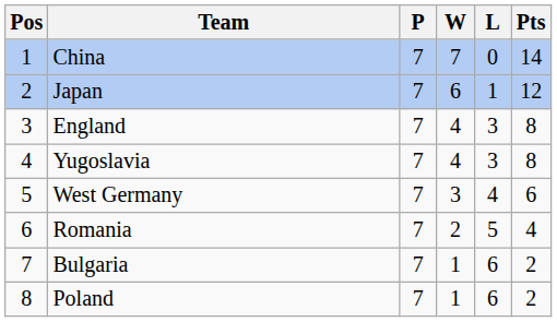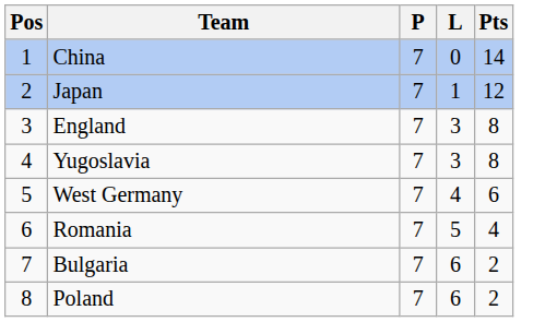 <table class="wikitable" style="font-size: 100%">
 <tr>
 <th width=15>Pos</th>
 <th width=250>Team</th>
 <th width=20>P</th>
-<th width=20>W</th>
 <th width=20>L</th>
 <th width=20>Pts</th>
 </tr>
 <tr align=center style="background: #b2ccf4;">
 <td>1</td>
 <td align="left"> China</td>
-<td>7</td>
 <td>7</td>
 <td>0</td>
 <td>14</td>
 </tr>
 <tr align=center style="background: #b2ccf4;">
 <td>2</td>
 <td align="left"> Japan</td>
 <td>7</td>
-<td>6</td>
 <td>1</td>
 <td>12</td>
 </tr>
 <tr align=center>
 <td>3</td>
 <td align="left"> England</td>
 <td>7</td>
-<td>4</td>
 <td>3</td>
 <td>8</td>
 </tr>
 <tr align=center>
 <td>4</td>
 <td align="left"> Yugoslavia</td>
 <td>7</td>
-<td>4</td>
 <td>3</td>
 <td>8</td>
 </tr>
 <tr align=center>
 <td>5</td>
 <td align="left"> West Germany</td>
 <td>7</td>
-<td>3</td>
 <td>4</td>
 <td>6</td>
 </tr>
 <tr align=center>
 <td>6</td>
 <td align="left"> Romania</td>
 <td>7</td>
-<td>2</td>
 <td>5</td>
 <td>4</td>
 </tr>
 <tr align=center>
 <td>7</td>
 <td align="left"> Bulgaria</td>
 <td>7</td>
-<td>1</td>
 <td>6</td>
 <td>2</td>
 </tr>
 <tr align=center>
 <td>8</td>
 <td align="left"> Poland</td>
 <td>7</td>
-<td>1</td>
 <td>6</td>
 <td>2</td>
 </tr>
 </table>
